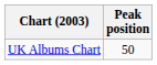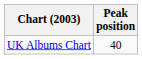 <table class="wikitable">
 <tr>
 <th align="left">Chart (2003)</th>
 <th align="left">Peak<br>position<br></th>
 </tr>
 <tr>
 <td align="left"><a href='#'>UK Albums Chart</a></td>
-<td align="center">50</td>
+<td align="center">40</td>
 </tr>
 </table>
